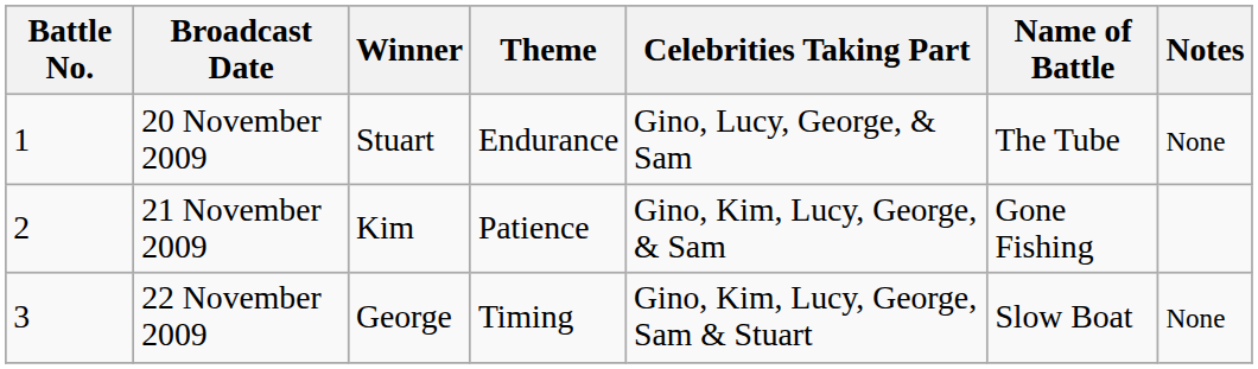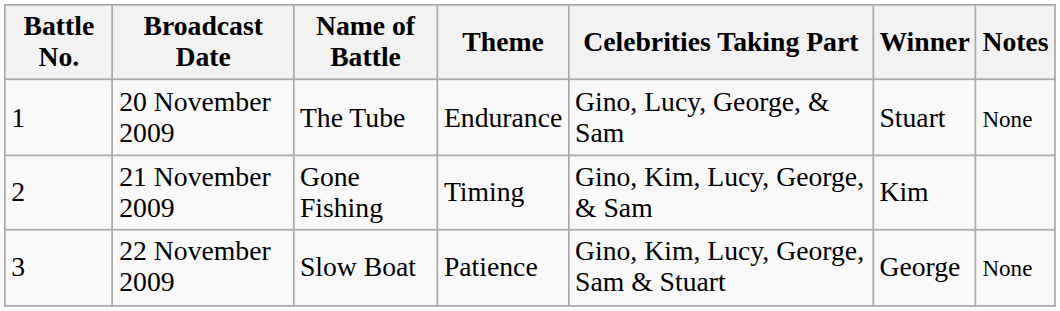 <table class=wikitable>
 <tr>
 <th>Battle No.</th>
 <th>Broadcast Date</th>
-<th>Winner</th>
+<th>Name of Battle</th>
 <th>Theme</th>
 <th>Celebrities Taking Part</th>
-<th>Name of Battle</th>
+<th>Winner</th>
 <th>Notes</th>
 </tr>
 <tr>
 <td>1</td>
 <td>20 November 2009</td>
-<td>Stuart</td>
+<td>The Tube</td>
 <td>Endurance</td>
 <td>Gino, Lucy, George, & Sam</td>
-<td>The Tube</td>
+<td>Stuart</td>
 <td><small>None</small></td>
 </tr>
 <tr>
 <td>2</td>
 <td>21 November 2009</td>
+<td>Gone Fishing</td>
+<td>Timing</td>
+<td>Gino, Kim, Lucy, George, & Sam</td>
 <td>Kim</td>
-<td>Patience</td>
-<td>Gino, Kim, Lucy, George, & Sam</td>
-<td>Gone Fishing</td>
 <td><small></small></td>
 </tr>
 <tr>
 <td>3</td>
 <td>22 November 2009</td>
+<td>Slow Boat</td>
+<td>Patience</td>
+<td>Gino, Kim, Lucy, George, Sam & Stuart</td>
 <td>George</td>
-<td>Timing</td>
-<td>Gino, Kim, Lucy, George, Sam & Stuart</td>
-<td>Slow Boat</td>
 <td><small>None</small></td>
 </tr>
 </table>
